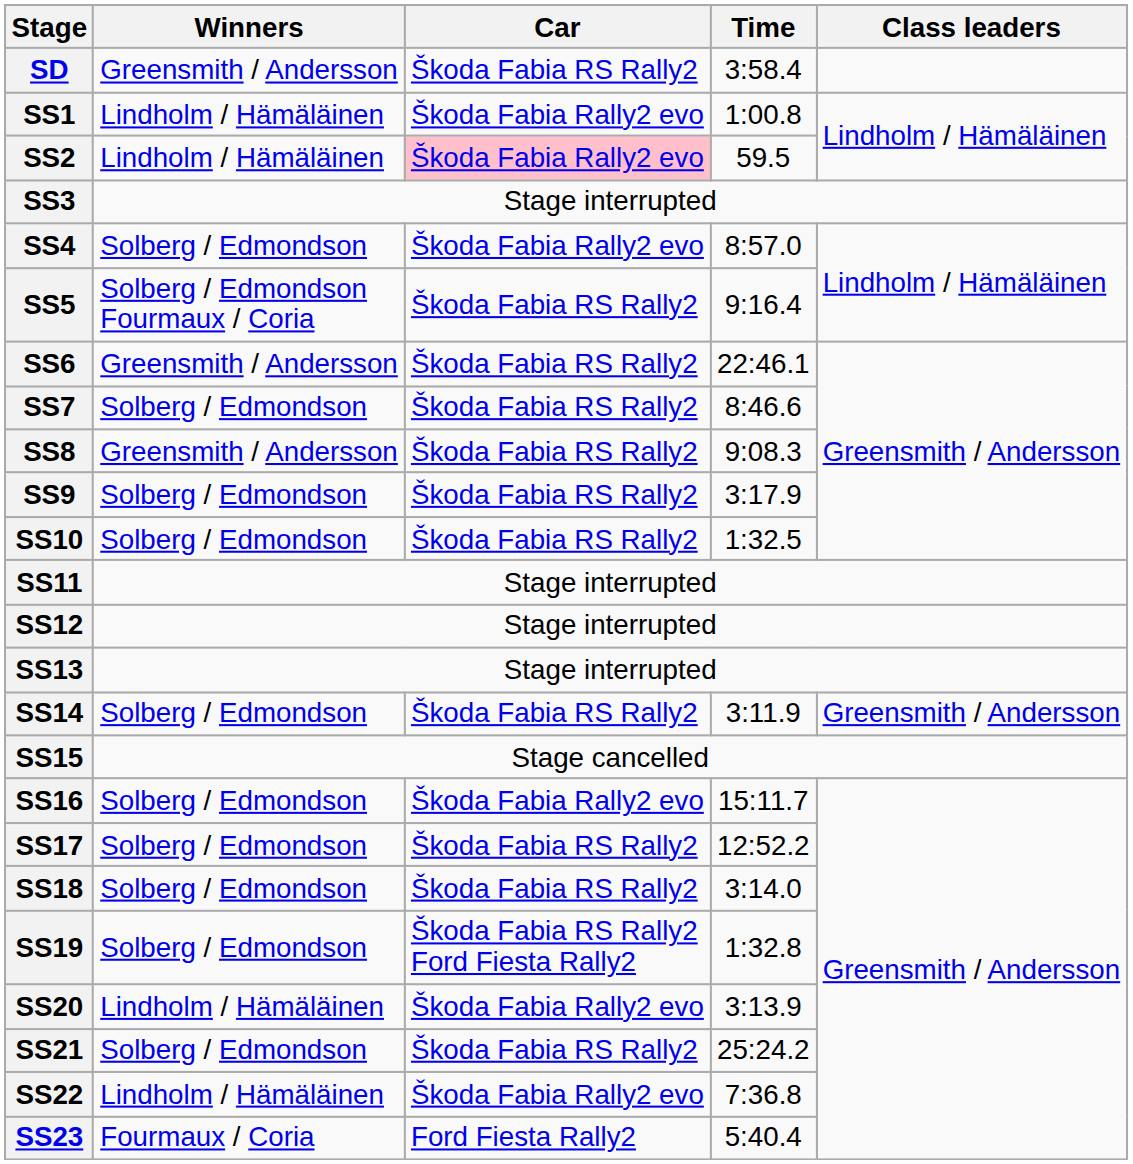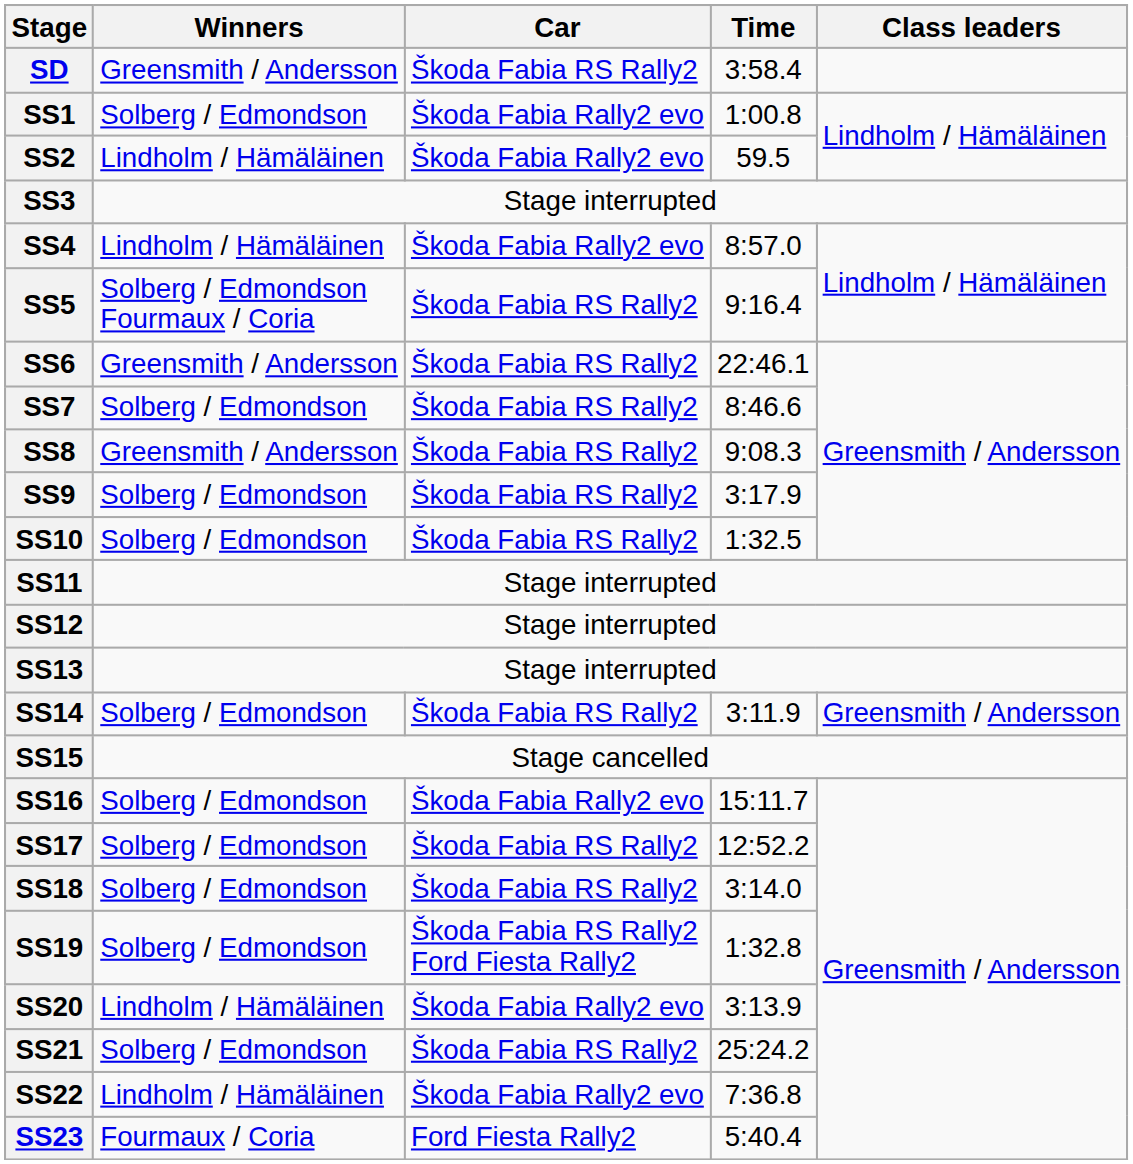 <table class="wikitable" style="font-size:85%">
 <tr>
 <th>Stage</th>
 <th>Winners</th>
 <th>Car</th>
 <th>Time</th>
 <th>Class leaders</th>
 </tr>
 <tr>
 <th><a href='#'>SD</a></th>
 <td><a href='#'>Greensmith</a> / <a href='#'>Andersson</a></td>
 <td><a href='#'>Škoda Fabia RS Rally2</a></td>
 <td align="center">3:58.4</td>
 <td></td>
 </tr>
 <tr>
 <th>SS1</th>
-<td><a href='#'>Lindholm</a> / <a href='#'>Hämäläinen</a></td>
+<td><a href='#'>Solberg</a> / <a href='#'>Edmondson</a></td>
 <td><a href='#'>Škoda Fabia Rally2 evo</a></td>
 <td align="center">1:00.8</td>
 <td rowspan="2"><a href='#'>Lindholm</a> / <a href='#'>Hämäläinen</a></td>
 </tr>
 <tr>
 <th>SS2</th>
 <td><a href='#'>Lindholm</a> / <a href='#'>Hämäläinen</a></td>
-<td style="background: pink;"><a href='#'>Škoda Fabia Rally2 evo</a></td>
+<td><a href='#'>Škoda Fabia Rally2 evo</a></td>
 <td align="center">59.5</td>
 </tr>
 <tr>
 <th>SS3</th>
 <td colspan="4" align="center">Stage interrupted</td>
 </tr>
 <tr>
 <th>SS4</th>
-<td><a href='#'>Solberg</a> / <a href='#'>Edmondson</a></td>
+<td><a href='#'>Lindholm</a> / <a href='#'>Hämäläinen</a></td>
 <td><a href='#'>Škoda Fabia Rally2 evo</a></td>
 <td align="center">8:57.0</td>
 <td rowspan="2"><a href='#'>Lindholm</a> / <a href='#'>Hämäläinen</a></td>
 </tr>
 <tr>
 <th>SS5</th>
 <td><a href='#'>Solberg</a> / <a href='#'>Edmondson</a><br><a href='#'>Fourmaux</a> / <a href='#'>Coria</a></td>
 <td><a href='#'>Škoda Fabia RS Rally2</a></td>
 <td align="center">9:16.4</td>
 </tr>
 <tr>
 <th>SS6</th>
 <td><a href='#'>Greensmith</a> / <a href='#'>Andersson</a></td>
 <td><a href='#'>Škoda Fabia RS Rally2</a></td>
 <td align="center">22:46.1</td>
 <td rowspan="5"><a href='#'>Greensmith</a> / <a href='#'>Andersson</a></td>
 </tr>
 <tr>
 <th>SS7</th>
 <td><a href='#'>Solberg</a> / <a href='#'>Edmondson</a></td>
 <td><a href='#'>Škoda Fabia RS Rally2</a></td>
 <td align="center">8:46.6</td>
 </tr>
 <tr>
 <th>SS8</th>
 <td><a href='#'>Greensmith</a> / <a href='#'>Andersson</a></td>
 <td><a href='#'>Škoda Fabia RS Rally2</a></td>
 <td align="center">9:08.3</td>
 </tr>
 <tr>
 <th>SS9</th>
 <td><a href='#'>Solberg</a> / <a href='#'>Edmondson</a></td>
 <td><a href='#'>Škoda Fabia RS Rally2</a></td>
 <td align="center">3:17.9</td>
 </tr>
 <tr>
 <th>SS10</th>
 <td><a href='#'>Solberg</a> / <a href='#'>Edmondson</a></td>
 <td><a href='#'>Škoda Fabia RS Rally2</a></td>
 <td align="center">1:32.5</td>
 </tr>
 <tr>
 <th>SS11</th>
 <td colspan="4" align="center">Stage interrupted</td>
 </tr>
 <tr>
 <th>SS12</th>
 <td colspan="4" align="center">Stage interrupted</td>
 </tr>
 <tr>
 <th>SS13</th>
 <td colspan="4" align="center">Stage interrupted</td>
 </tr>
 <tr>
 <th>SS14</th>
 <td><a href='#'>Solberg</a> / <a href='#'>Edmondson</a></td>
 <td><a href='#'>Škoda Fabia RS Rally2</a></td>
 <td align="center">3:11.9</td>
 <td><a href='#'>Greensmith</a> / <a href='#'>Andersson</a></td>
 </tr>
 <tr>
 <th>SS15</th>
 <td colspan="4" align="center">Stage cancelled</td>
 </tr>
 <tr>
 <th>SS16</th>
 <td><a href='#'>Solberg</a> / <a href='#'>Edmondson</a></td>
 <td><a href='#'>Škoda Fabia Rally2 evo</a></td>
 <td align="center">15:11.7</td>
 <td rowspan="8"><a href='#'>Greensmith</a> / <a href='#'>Andersson</a></td>
 </tr>
 <tr>
 <th>SS17</th>
 <td><a href='#'>Solberg</a> / <a href='#'>Edmondson</a></td>
 <td><a href='#'>Škoda Fabia RS Rally2</a></td>
 <td align="center">12:52.2</td>
 </tr>
 <tr>
 <th>SS18</th>
 <td><a href='#'>Solberg</a> / <a href='#'>Edmondson</a></td>
 <td><a href='#'>Škoda Fabia RS Rally2</a></td>
 <td align="center">3:14.0</td>
 </tr>
 <tr>
 <th>SS19</th>
 <td><a href='#'>Solberg</a> / <a href='#'>Edmondson</a></td>
 <td><a href='#'>Škoda Fabia RS Rally2</a><br><a href='#'>Ford Fiesta Rally2</a></td>
 <td align="center">1:32.8</td>
 </tr>
 <tr>
 <th>SS20</th>
 <td><a href='#'>Lindholm</a> / <a href='#'>Hämäläinen</a></td>
 <td><a href='#'>Škoda Fabia Rally2 evo</a></td>
 <td align="center">3:13.9</td>
 </tr>
 <tr>
 <th>SS21</th>
 <td><a href='#'>Solberg</a> / <a href='#'>Edmondson</a></td>
 <td><a href='#'>Škoda Fabia RS Rally2</a></td>
 <td align="center">25:24.2</td>
 </tr>
 <tr>
 <th>SS22</th>
 <td><a href='#'>Lindholm</a> / <a href='#'>Hämäläinen</a></td>
 <td><a href='#'>Škoda Fabia Rally2 evo</a></td>
 <td align="center">7:36.8</td>
 </tr>
 <tr>
 <th><a href='#'>SS23</a></th>
 <td><a href='#'>Fourmaux</a> / <a href='#'>Coria</a></td>
 <td><a href='#'>Ford Fiesta Rally2</a></td>
 <td align="center">5:40.4</td>
 </tr>
 <tr>
 </tr>
 </table>
